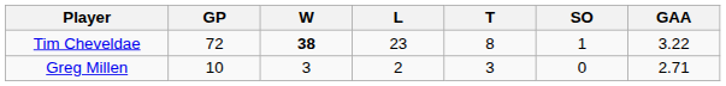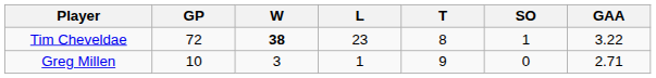 <table class="wikitable sortable">
 <tr>
 <th bgcolor="#DDDDFF" width="16%">Player</th>
 <th bgcolor="#DDDDFF" width="9%">GP</th>
 <th bgcolor="#DDDDFF" width="9%">W</th>
 <th bgcolor="#DDDDFF" width="9%">L</th>
 <th bgcolor="#DDDDFF" width="9%">T</th>
 <th bgcolor="#DDDDFF" width="9%">SO</th>
 <th bgcolor="#DDDDFF" width="9%">GAA</th>
 </tr>
 <tr align="center">
 <td><a href='#'>Tim Cheveldae</a></td>
 <td>72</td>
 <td><strong>38</strong></td>
 <td>23</td>
 <td>8</td>
 <td>1</td>
 <td>3.22</td>
 </tr>
 <tr align="center">
 <td><a href='#'>Greg Millen</a></td>
 <td>10</td>
 <td>3</td>
-<td>2</td>
-<td>3</td>
+<td>1</td>
+<td>9</td>
 <td>0</td>
 <td>2.71</td>
 </tr>
 </table>
